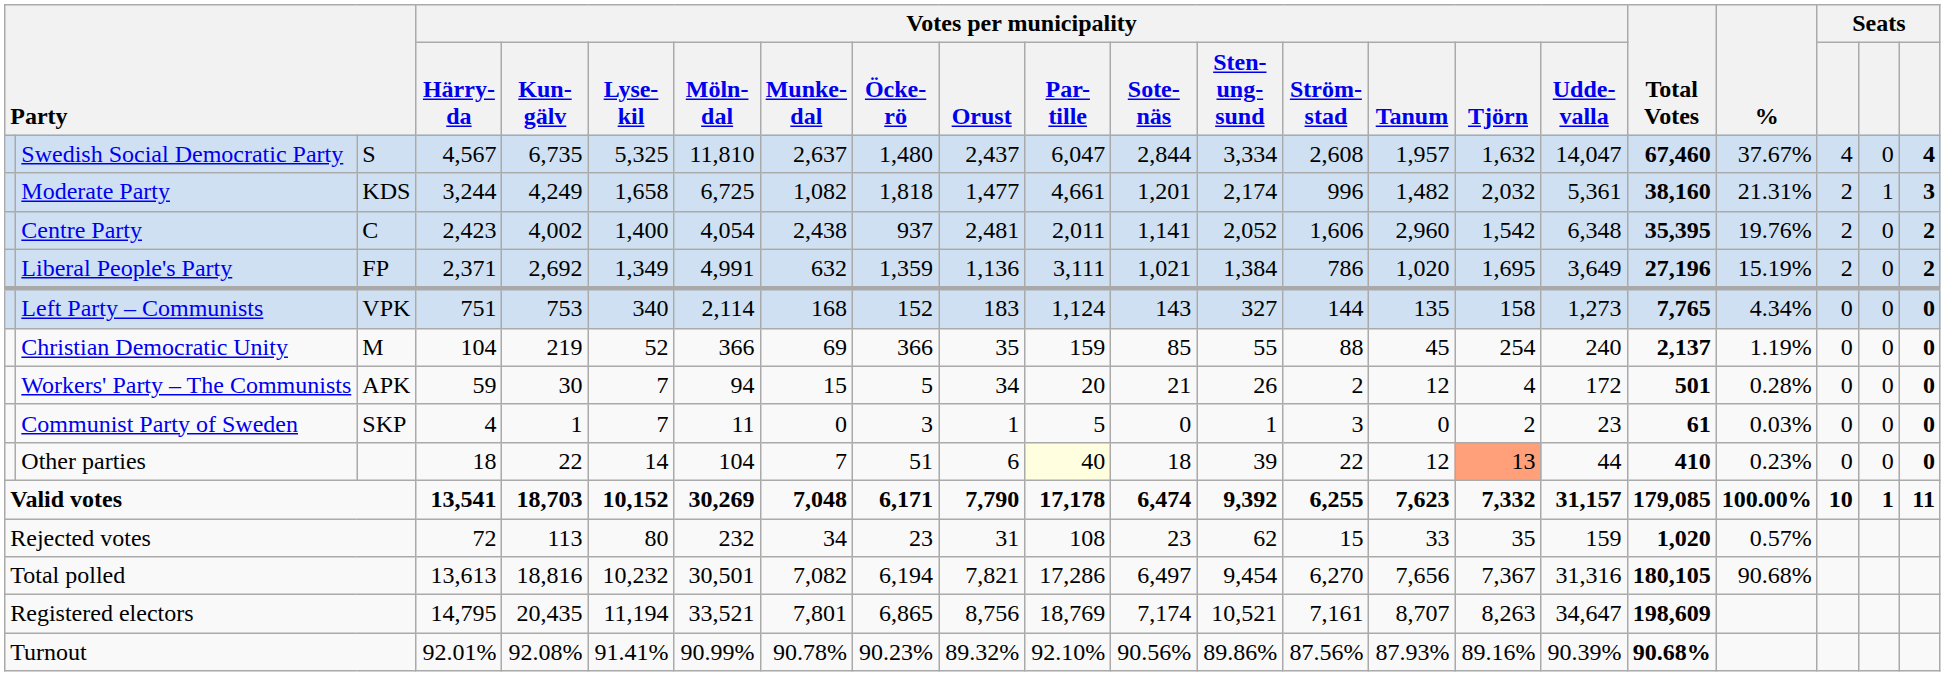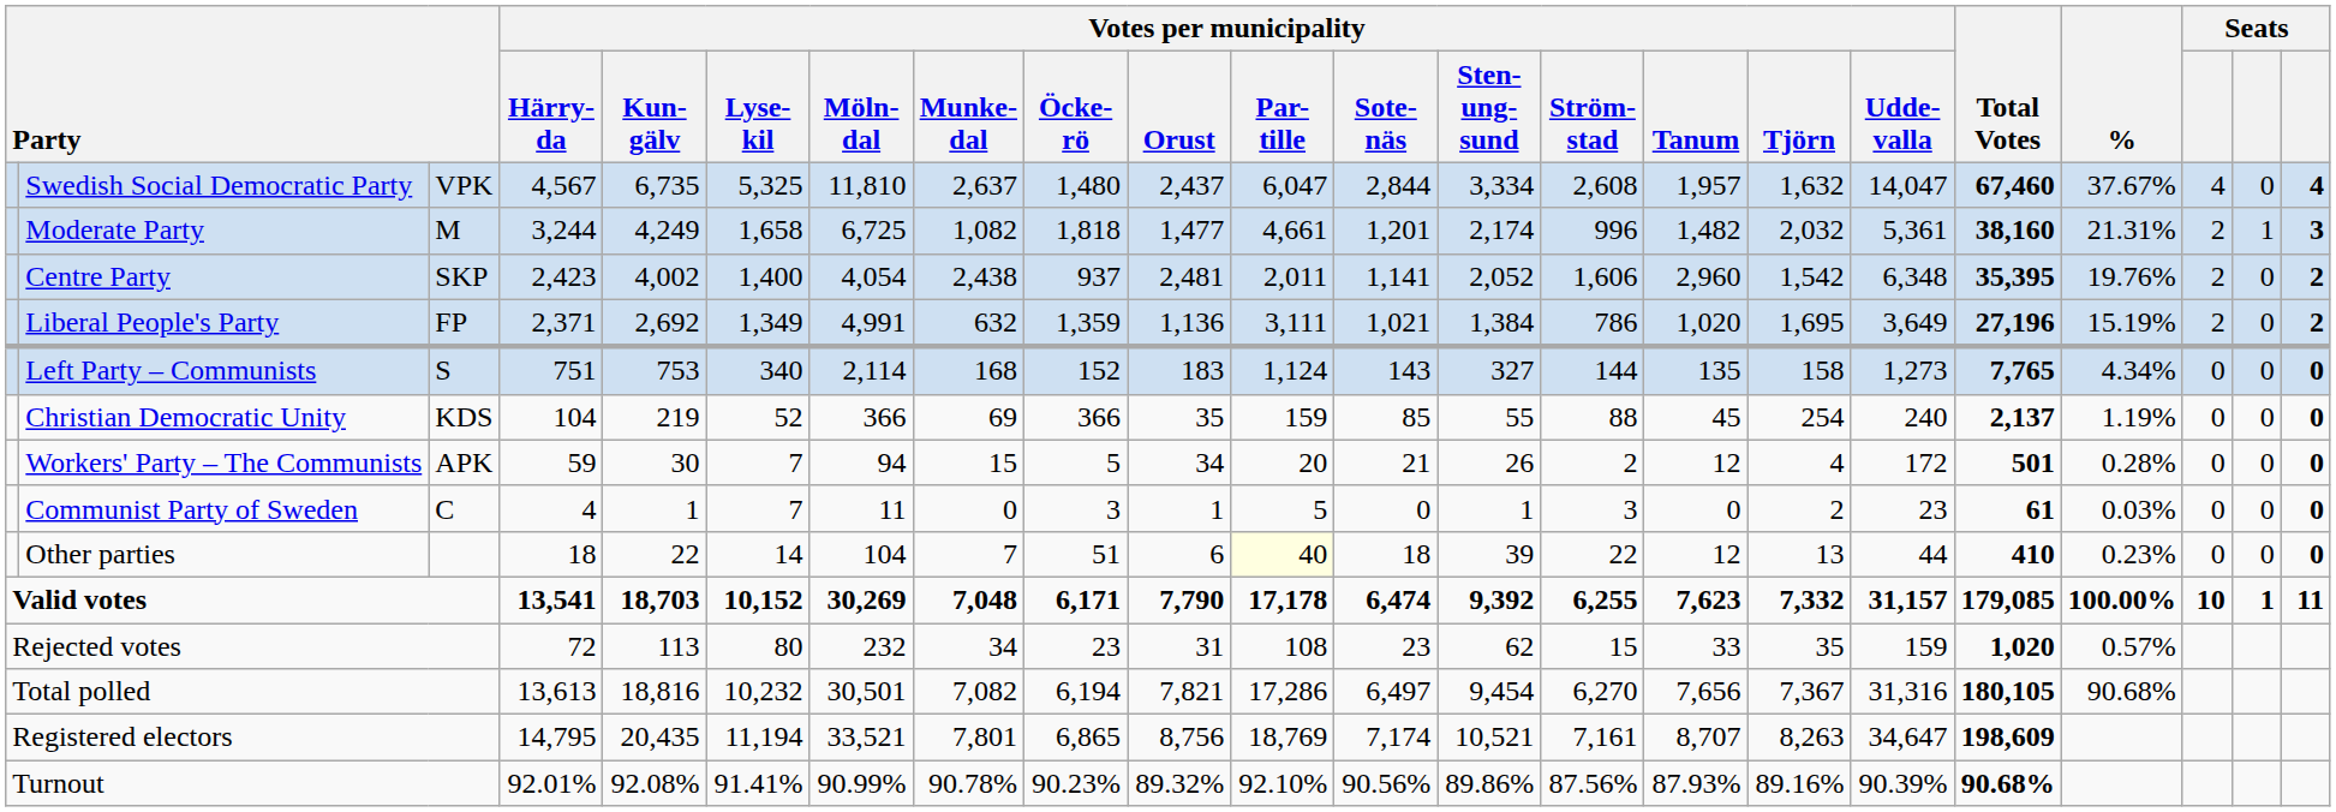 <table class="wikitable" border="1" style="text-align:right;">
 <tr>
 <th style="text-align:left;" valign=bottom rowspan=2 colspan=3>Party</th>
 <th colspan=14>Votes per municipality</th>
 <th align=center valign=bottom rowspan=2 width="50">Total Votes</th>
 <th align=center valign=bottom rowspan=2 width="50">%</th>
 <th colspan=3>Seats</th>
 </tr>
 <tr>
 <th align=center valign=bottom width="50"><a href='#'>Härry- da</a></th>
 <th align=center valign=bottom width="50"><a href='#'>Kun- gälv</a></th>
 <th align=center valign=bottom width="50"><a href='#'>Lyse- kil</a></th>
 <th align=center valign=bottom width="50"><a href='#'>Möln- dal</a></th>
 <th align=center valign=bottom width="50"><a href='#'>Munke- dal</a></th>
 <th align=center valign=bottom width="50"><a href='#'>Öcke- rö</a></th>
 <th align=center valign=bottom width="50"><a href='#'>Orust</a></th>
 <th align=center valign=bottom width="50"><a href='#'>Par- tille</a></th>
 <th align=center valign=bottom width="50"><a href='#'>Sote- näs</a></th>
 <th align=center valign=bottom width="50"><a href='#'>Sten- ung- sund</a></th>
 <th align=center valign=bottom width="50"><a href='#'>Ström- stad</a></th>
 <th align=center valign=bottom width="50"><a href='#'>Tanum</a></th>
 <th align=center valign=bottom width="50"><a href='#'>Tjörn</a></th>
 <th align=center valign=bottom width="50"><a href='#'>Udde- valla</a></th>
 <th align=center valign=bottom width="20"><small></small></th>
 <th align=center valign=bottom width="20"><small><a href='#'></a></small></th>
 <th align=center valign=bottom width="20"><small></small></th>
 </tr>
 <tr style="background:#CEE0F2;">
 <td></td>
 <td align=left style="white-space: nowrap;"><a href='#'>Swedish Social Democratic Party</a></td>
-<td align=left>S</td>
+<td align=left>VPK</td>
 <td>4,567</td>
 <td>6,735</td>
 <td>5,325</td>
 <td>11,810</td>
 <td>2,637</td>
 <td>1,480</td>
 <td>2,437</td>
 <td>6,047</td>
 <td>2,844</td>
 <td>3,334</td>
 <td>2,608</td>
 <td>1,957</td>
 <td>1,632</td>
 <td>14,047</td>
 <td><strong>67,460</strong></td>
 <td>37.67%</td>
 <td>4</td>
 <td>0</td>
 <td><strong>4</strong></td>
 </tr>
 <tr style="background:#CEE0F2;">
 <td></td>
 <td align=left><a href='#'>Moderate Party</a></td>
-<td align=left>KDS</td>
+<td align=left>M</td>
 <td>3,244</td>
 <td>4,249</td>
 <td>1,658</td>
 <td>6,725</td>
 <td>1,082</td>
 <td>1,818</td>
 <td>1,477</td>
 <td>4,661</td>
 <td>1,201</td>
 <td>2,174</td>
 <td>996</td>
 <td>1,482</td>
 <td>2,032</td>
 <td>5,361</td>
 <td><strong>38,160</strong></td>
 <td>21.31%</td>
 <td>2</td>
 <td>1</td>
 <td><strong>3</strong></td>
 </tr>
 <tr style="background:#CEE0F2;">
 <td></td>
 <td align=left><a href='#'>Centre Party</a></td>
-<td align=left>C</td>
+<td align=left>SKP</td>
 <td>2,423</td>
 <td>4,002</td>
 <td>1,400</td>
 <td>4,054</td>
 <td>2,438</td>
 <td>937</td>
 <td>2,481</td>
 <td>2,011</td>
 <td>1,141</td>
 <td>2,052</td>
 <td>1,606</td>
 <td>2,960</td>
 <td>1,542</td>
 <td>6,348</td>
 <td><strong>35,395</strong></td>
 <td>19.76%</td>
 <td>2</td>
 <td>0</td>
 <td><strong>2</strong></td>
 </tr>
 <tr style="background:#CEE0F2;">
 <td></td>
 <td align=left><a href='#'>Liberal People's Party</a></td>
 <td align=left>FP</td>
 <td>2,371</td>
 <td>2,692</td>
 <td>1,349</td>
 <td>4,991</td>
 <td>632</td>
 <td>1,359</td>
 <td>1,136</td>
 <td>3,111</td>
 <td>1,021</td>
 <td>1,384</td>
 <td>786</td>
 <td>1,020</td>
 <td>1,695</td>
 <td>3,649</td>
 <td><strong>27,196</strong></td>
 <td>15.19%</td>
 <td>2</td>
 <td>0</td>
 <td><strong>2</strong></td>
 </tr>
 <tr style="background:#CEE0F2; border-top:3px solid darkgray;">
 <td></td>
 <td align=left><a href='#'>Left Party – Communists</a></td>
-<td align=left>VPK</td>
+<td align=left>S</td>
 <td>751</td>
 <td>753</td>
 <td>340</td>
 <td>2,114</td>
 <td>168</td>
 <td>152</td>
 <td>183</td>
 <td>1,124</td>
 <td>143</td>
 <td>327</td>
 <td>144</td>
 <td>135</td>
 <td>158</td>
 <td>1,273</td>
 <td><strong>7,765</strong></td>
 <td>4.34%</td>
 <td>0</td>
 <td>0</td>
 <td><strong>0</strong></td>
 </tr>
 <tr>
 <td></td>
 <td align=left><a href='#'>Christian Democratic Unity</a></td>
-<td align=left>M</td>
+<td align=left>KDS</td>
 <td>104</td>
 <td>219</td>
 <td>52</td>
 <td>366</td>
 <td>69</td>
 <td>366</td>
 <td>35</td>
 <td>159</td>
 <td>85</td>
 <td>55</td>
 <td>88</td>
 <td>45</td>
 <td>254</td>
 <td>240</td>
 <td><strong>2,137</strong></td>
 <td>1.19%</td>
 <td>0</td>
 <td>0</td>
 <td><strong>0</strong></td>
 </tr>
 <tr>
 <td></td>
 <td align=left><a href='#'>Workers' Party – The Communists</a></td>
 <td align=left>APK</td>
 <td>59</td>
 <td>30</td>
 <td>7</td>
 <td>94</td>
 <td>15</td>
 <td>5</td>
 <td>34</td>
 <td>20</td>
 <td>21</td>
 <td>26</td>
 <td>2</td>
 <td>12</td>
 <td>4</td>
 <td>172</td>
 <td><strong>501</strong></td>
 <td>0.28%</td>
 <td>0</td>
 <td>0</td>
 <td><strong>0</strong></td>
 </tr>
 <tr>
 <td></td>
 <td align=left><a href='#'>Communist Party of Sweden</a></td>
-<td align=left>SKP</td>
+<td align=left>C</td>
 <td>4</td>
 <td>1</td>
 <td>7</td>
 <td>11</td>
 <td>0</td>
 <td>3</td>
 <td>1</td>
 <td>5</td>
 <td>0</td>
 <td>1</td>
 <td>3</td>
 <td>0</td>
 <td>2</td>
 <td>23</td>
 <td><strong>61</strong></td>
 <td>0.03%</td>
 <td>0</td>
 <td>0</td>
 <td><strong>0</strong></td>
 </tr>
 <tr>
 <td></td>
 <td align=left>Other parties</td>
 <td></td>
 <td>18</td>
 <td>22</td>
 <td>14</td>
 <td>104</td>
 <td>7</td>
 <td>51</td>
 <td>6</td>
 <td style="background: lightyellow;">40</td>
 <td>18</td>
 <td>39</td>
 <td>22</td>
 <td>12</td>
-<td style="background: lightsalmon;">13</td>
+<td>13</td>
 <td>44</td>
 <td><strong>410</strong></td>
 <td>0.23%</td>
 <td>0</td>
 <td>0</td>
 <td><strong>0</strong></td>
 </tr>
 <tr style="font-weight:bold">
 <td align=left colspan=3>Valid votes</td>
 <td>13,541</td>
 <td>18,703</td>
 <td>10,152</td>
 <td>30,269</td>
 <td>7,048</td>
 <td>6,171</td>
 <td>7,790</td>
 <td>17,178</td>
 <td>6,474</td>
 <td>9,392</td>
 <td>6,255</td>
 <td>7,623</td>
 <td>7,332</td>
 <td>31,157</td>
 <td>179,085</td>
 <td>100.00%</td>
 <td>10</td>
 <td>1</td>
 <td>11</td>
 </tr>
 <tr>
 <td align=left colspan=3>Rejected votes</td>
 <td>72</td>
 <td>113</td>
 <td>80</td>
 <td>232</td>
 <td>34</td>
 <td>23</td>
 <td>31</td>
 <td>108</td>
 <td>23</td>
 <td>62</td>
 <td>15</td>
 <td>33</td>
 <td>35</td>
 <td>159</td>
 <td><strong>1,020</strong></td>
 <td>0.57%</td>
 <td></td>
 <td></td>
 <td></td>
 </tr>
 <tr>
 <td align=left colspan=3>Total polled</td>
 <td>13,613</td>
 <td>18,816</td>
 <td>10,232</td>
 <td>30,501</td>
 <td>7,082</td>
 <td>6,194</td>
 <td>7,821</td>
 <td>17,286</td>
 <td>6,497</td>
 <td>9,454</td>
 <td>6,270</td>
 <td>7,656</td>
 <td>7,367</td>
 <td>31,316</td>
 <td><strong>180,105</strong></td>
 <td>90.68%</td>
 <td></td>
 <td></td>
 <td></td>
 </tr>
 <tr>
 <td align=left colspan=3>Registered electors</td>
 <td>14,795</td>
 <td>20,435</td>
 <td>11,194</td>
 <td>33,521</td>
 <td>7,801</td>
 <td>6,865</td>
 <td>8,756</td>
 <td>18,769</td>
 <td>7,174</td>
 <td>10,521</td>
 <td>7,161</td>
 <td>8,707</td>
 <td>8,263</td>
 <td>34,647</td>
 <td><strong>198,609</strong></td>
 <td></td>
 <td></td>
 <td></td>
 <td></td>
 </tr>
 <tr>
 <td align=left colspan=3>Turnout</td>
 <td>92.01%</td>
 <td>92.08%</td>
 <td>91.41%</td>
 <td>90.99%</td>
 <td>90.78%</td>
 <td>90.23%</td>
 <td>89.32%</td>
 <td>92.10%</td>
 <td>90.56%</td>
 <td>89.86%</td>
 <td>87.56%</td>
 <td>87.93%</td>
 <td>89.16%</td>
 <td>90.39%</td>
 <td><strong>90.68%</strong></td>
 <td></td>
 <td></td>
 <td></td>
 <td></td>
 </tr>
 </table>
